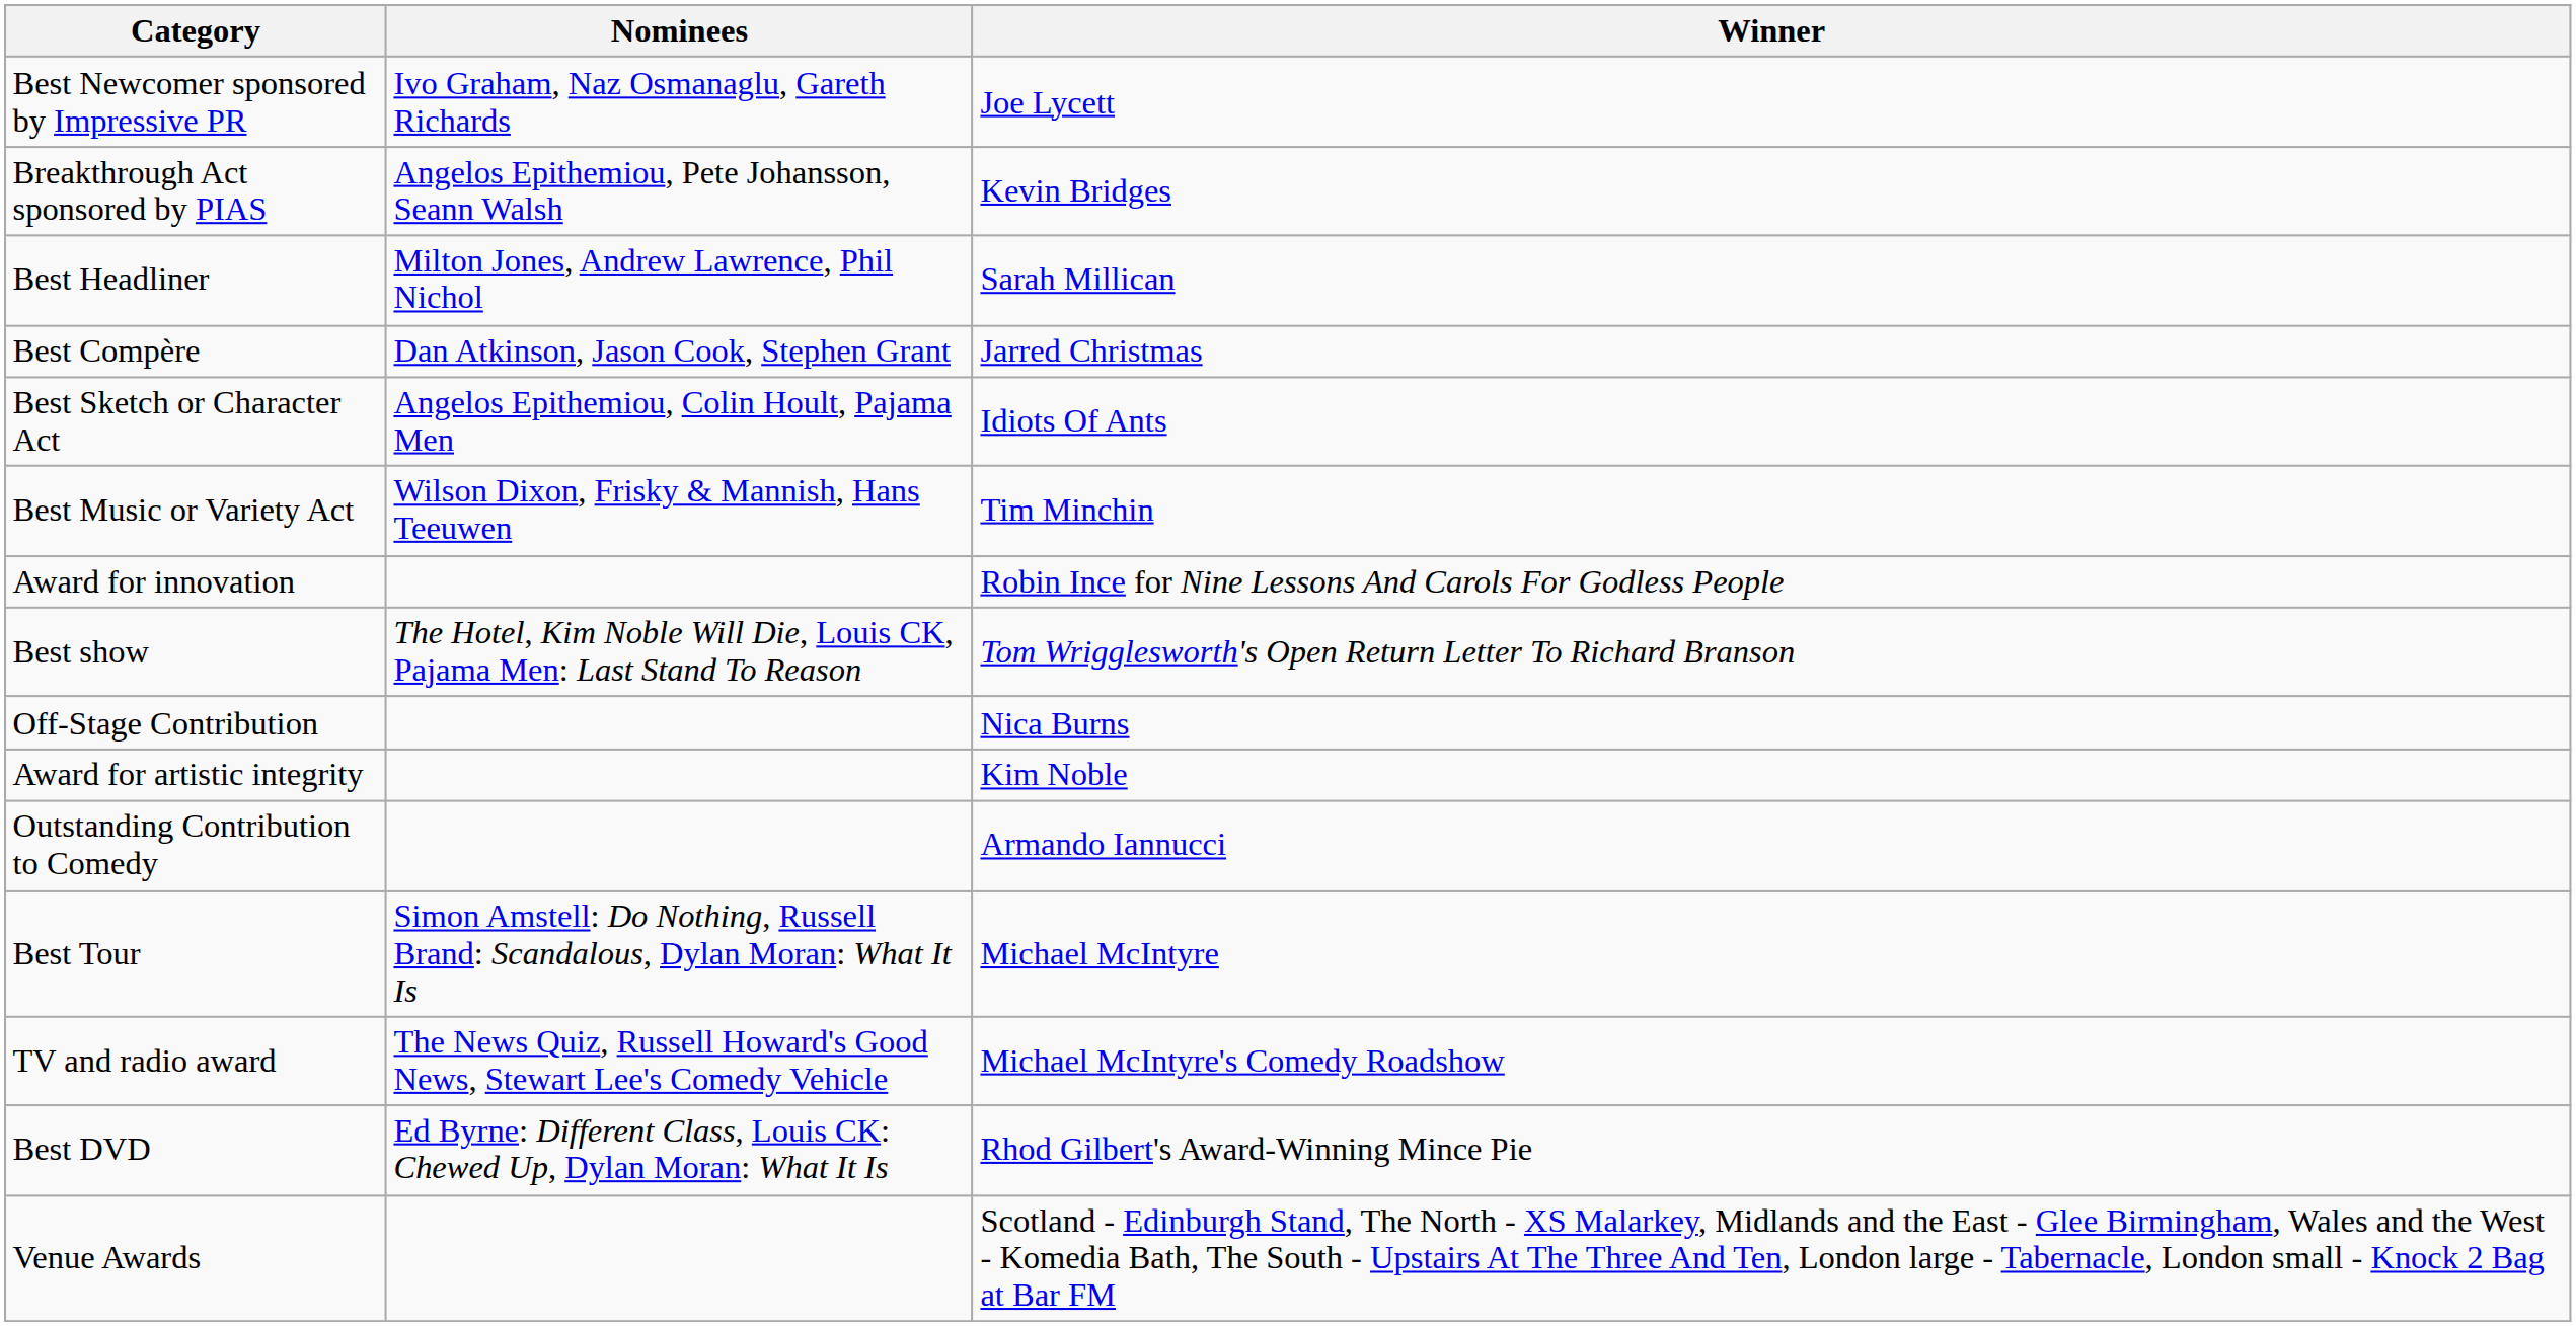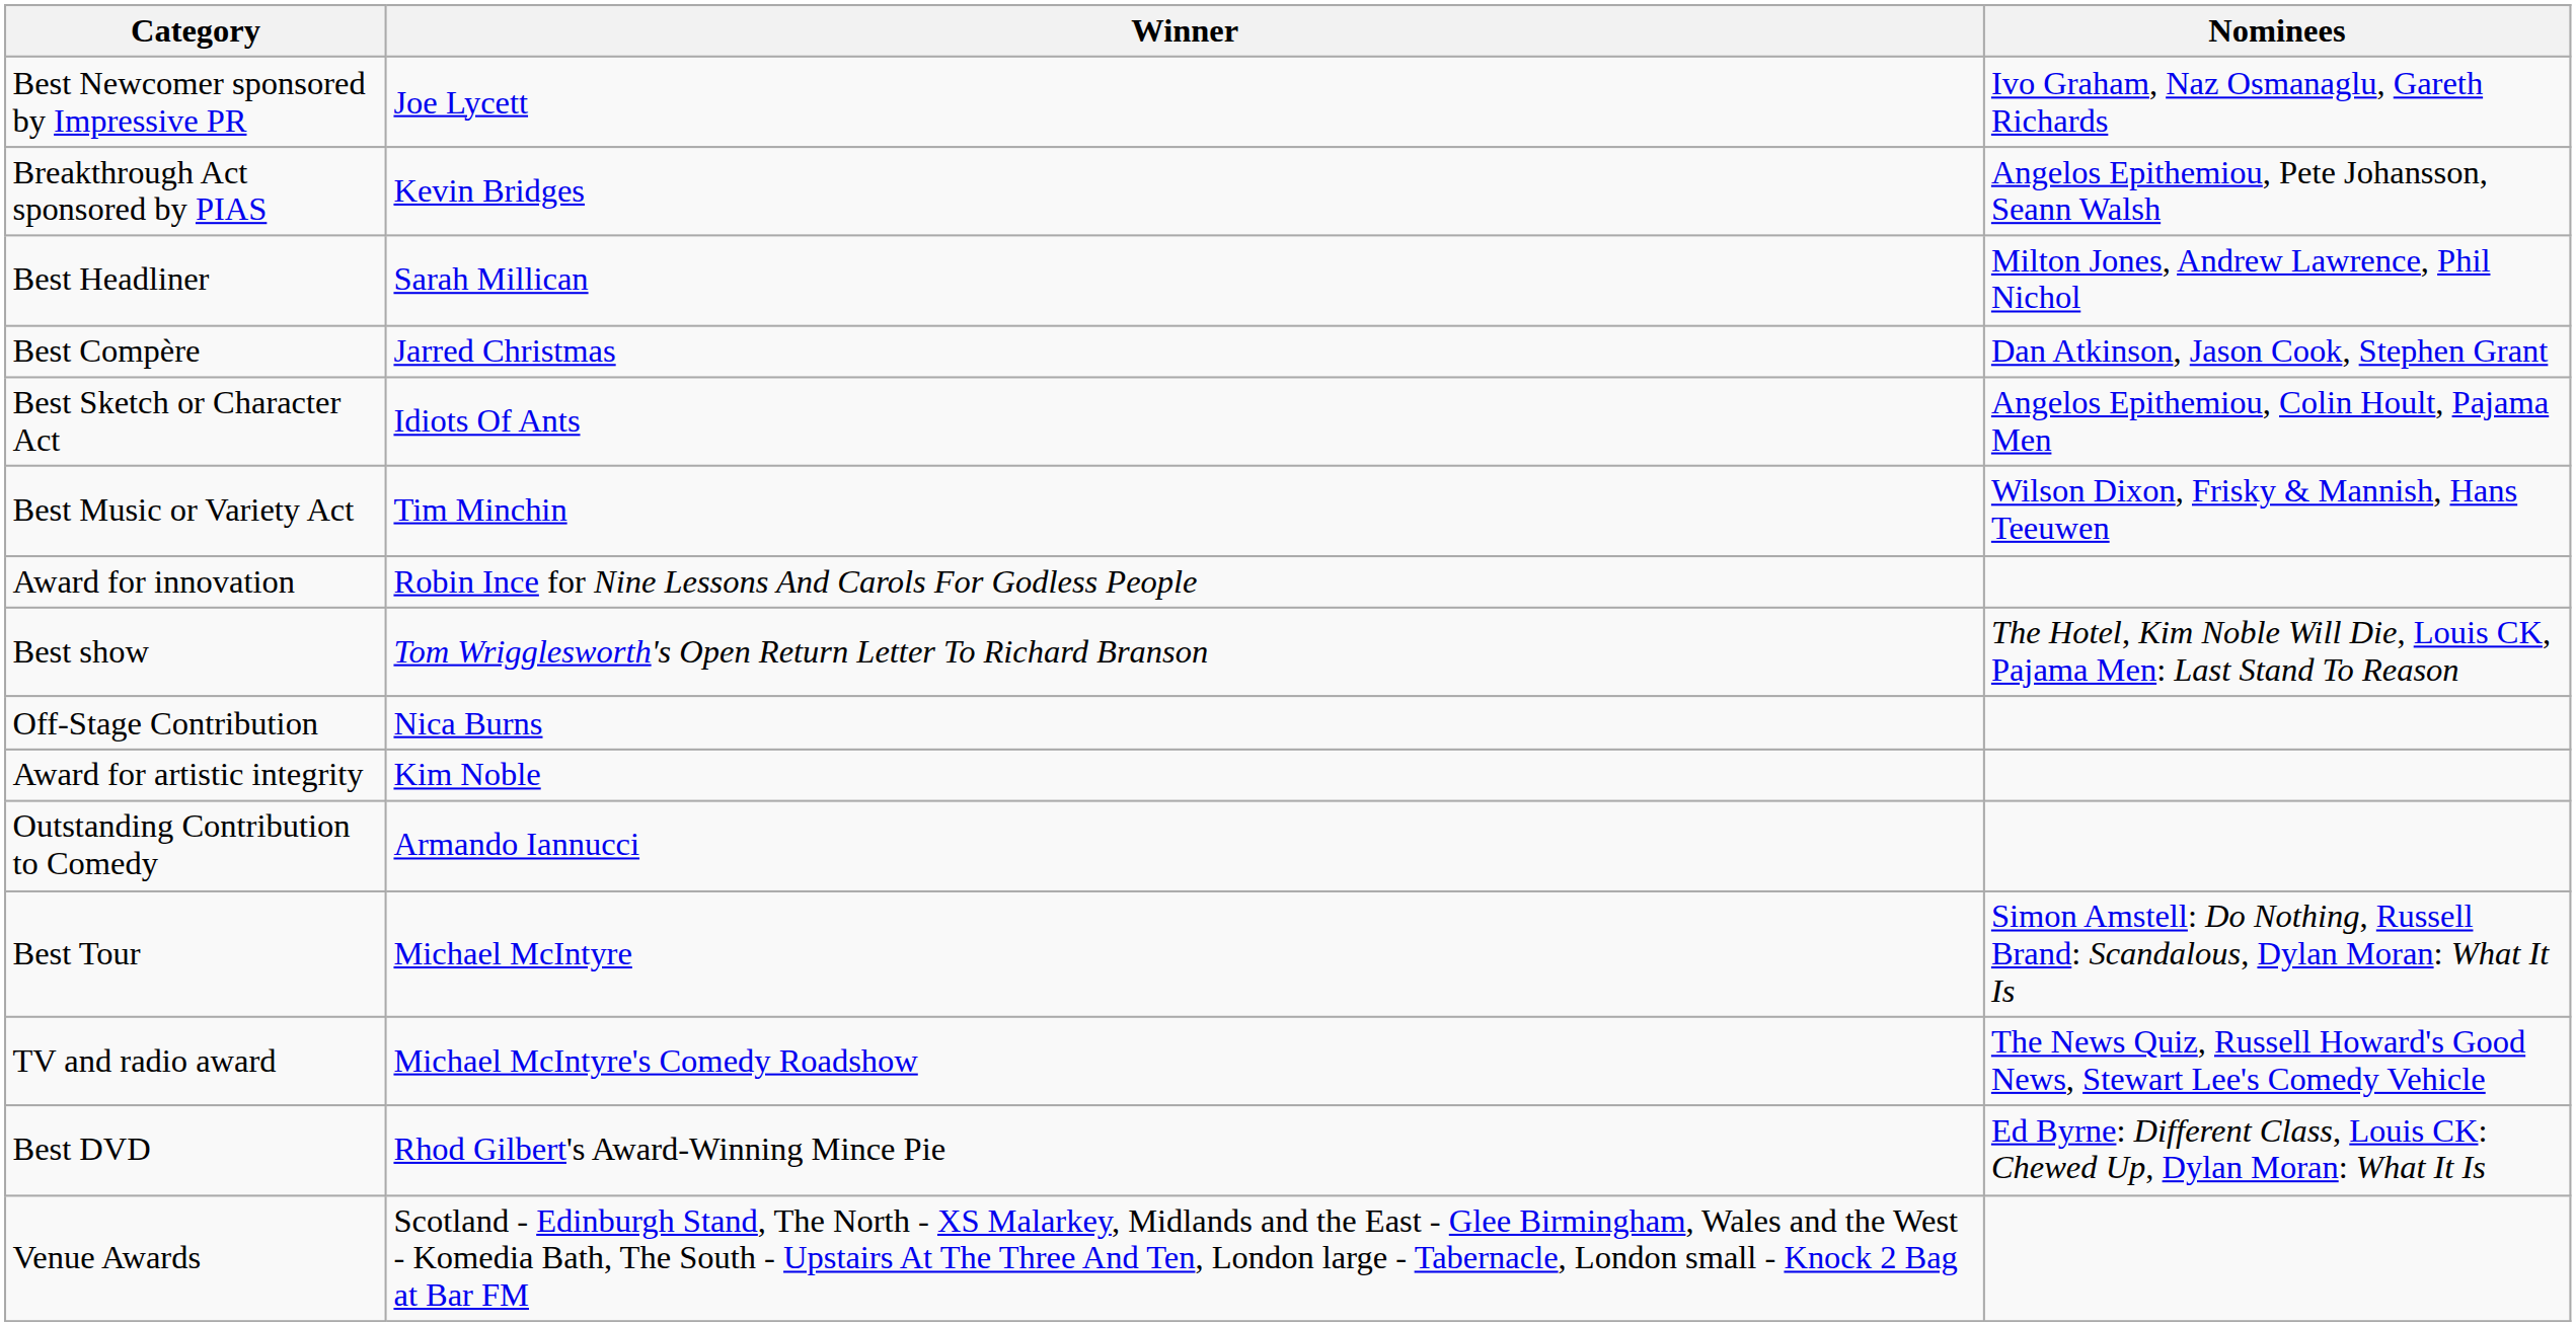 <table class="wikitable">
 <tr>
 <th>Category</th>
+<th>Winner</th>
 <th>Nominees</th>
-<th>Winner</th>
 </tr>
 <tr>
 <td>Best Newcomer sponsored by <a href='#'>Impressive PR</a></td>
+<td><a href='#'>Joe Lycett</a></td>
 <td><a href='#'>Ivo Graham</a>, <a href='#'>Naz Osmanaglu</a>, <a href='#'>Gareth Richards</a></td>
-<td><a href='#'>Joe Lycett</a></td>
 </tr>
 <tr>
 <td>Breakthrough Act sponsored by <a href='#'>PIAS</a></td>
+<td><a href='#'>Kevin Bridges</a></td>
 <td><a href='#'>Angelos Epithemiou</a>, Pete Johansson, <a href='#'>Seann Walsh</a></td>
-<td><a href='#'>Kevin Bridges</a></td>
 </tr>
 <tr>
 <td>Best Headliner</td>
+<td><a href='#'>Sarah Millican</a></td>
 <td><a href='#'>Milton Jones</a>, <a href='#'>Andrew Lawrence</a>, <a href='#'>Phil Nichol</a></td>
-<td><a href='#'>Sarah Millican</a></td>
 </tr>
 <tr>
 <td>Best Compère</td>
+<td><a href='#'>Jarred Christmas</a></td>
 <td><a href='#'>Dan Atkinson</a>, <a href='#'>Jason Cook</a>, <a href='#'>Stephen Grant</a></td>
-<td><a href='#'>Jarred Christmas</a></td>
 </tr>
 <tr>
 <td>Best Sketch or Character Act</td>
+<td><a href='#'>Idiots Of Ants</a></td>
 <td><a href='#'>Angelos Epithemiou</a>, <a href='#'>Colin Hoult</a>, <a href='#'>Pajama Men</a></td>
-<td><a href='#'>Idiots Of Ants</a></td>
 </tr>
 <tr>
 <td>Best Music or Variety Act</td>
+<td><a href='#'>Tim Minchin</a></td>
 <td><a href='#'>Wilson Dixon</a>, <a href='#'>Frisky & Mannish</a>, <a href='#'>Hans Teeuwen</a></td>
-<td><a href='#'>Tim Minchin</a></td>
 </tr>
 <tr>
 <td>Award for innovation</td>
+<td><a href='#'>Robin Ince</a> for <em>Nine Lessons And Carols For Godless People</em></td>
 <td></td>
-<td><a href='#'>Robin Ince</a> for <em>Nine Lessons And Carols For Godless People</em></td>
 </tr>
 <tr>
 <td>Best show</td>
+<td><em><a href='#'>Tom Wrigglesworth</a>'s Open Return Letter To Richard Branson</em></td>
 <td><em>The Hotel</em>, <em>Kim Noble Will Die</em>, <a href='#'>Louis CK</a>, <a href='#'>Pajama Men</a>: <em>Last Stand To Reason</em></td>
-<td><em><a href='#'>Tom Wrigglesworth</a>'s Open Return Letter To Richard Branson</em></td>
 </tr>
 <tr>
 <td>Off-Stage Contribution</td>
+<td><a href='#'>Nica Burns</a></td>
 <td></td>
-<td><a href='#'>Nica Burns</a></td>
 </tr>
 <tr>
 <td>Award for artistic integrity</td>
+<td><a href='#'>Kim Noble</a></td>
 <td></td>
-<td><a href='#'>Kim Noble</a></td>
 </tr>
 <tr>
 <td>Outstanding Contribution to Comedy</td>
+<td><a href='#'>Armando Iannucci</a></td>
 <td></td>
-<td><a href='#'>Armando Iannucci</a></td>
 </tr>
 <tr>
 <td>Best Tour</td>
+<td><a href='#'>Michael McIntyre</a></td>
 <td><a href='#'>Simon Amstell</a>: <em>Do Nothing</em>, <a href='#'>Russell Brand</a>: <em>Scandalous</em>, <a href='#'>Dylan Moran</a>: <em>What It Is</em></td>
-<td><a href='#'>Michael McIntyre</a></td>
 </tr>
 <tr>
 <td>TV and radio award</td>
+<td><a href='#'>Michael McIntyre's Comedy Roadshow</a></td>
 <td><a href='#'>The News Quiz</a>, <a href='#'>Russell Howard's Good News</a>, <a href='#'>Stewart Lee's Comedy Vehicle</a></td>
-<td><a href='#'>Michael McIntyre's Comedy Roadshow</a></td>
 </tr>
 <tr>
 <td>Best DVD</td>
+<td><a href='#'>Rhod Gilbert</a>'s Award-Winning Mince Pie</td>
 <td><a href='#'>Ed Byrne</a>: <em>Different Class</em>, <a href='#'>Louis CK</a>: <em>Chewed Up</em>, <a href='#'>Dylan Moran</a>: <em>What It Is</em></td>
-<td><a href='#'>Rhod Gilbert</a>'s Award-Winning Mince Pie</td>
 </tr>
 <tr>
 <td>Venue Awards</td>
+<td>Scotland - <a href='#'>Edinburgh Stand</a>, The North - <a href='#'>XS Malarkey</a>, Midlands and the East - <a href='#'>Glee Birmingham</a>, Wales and the West - Komedia Bath, The South - <a href='#'>Upstairs At The Three And Ten</a>, London large - <a href='#'>Tabernacle</a>, London small - <a href='#'>Knock 2 Bag at Bar FM</a></td>
 <td></td>
-<td>Scotland - <a href='#'>Edinburgh Stand</a>, The North - <a href='#'>XS Malarkey</a>, Midlands and the East - <a href='#'>Glee Birmingham</a>, Wales and the West - Komedia Bath, The South - <a href='#'>Upstairs At The Three And Ten</a>, London large - <a href='#'>Tabernacle</a>, London small - <a href='#'>Knock 2 Bag at Bar FM</a></td>
 </tr>
 </table>
